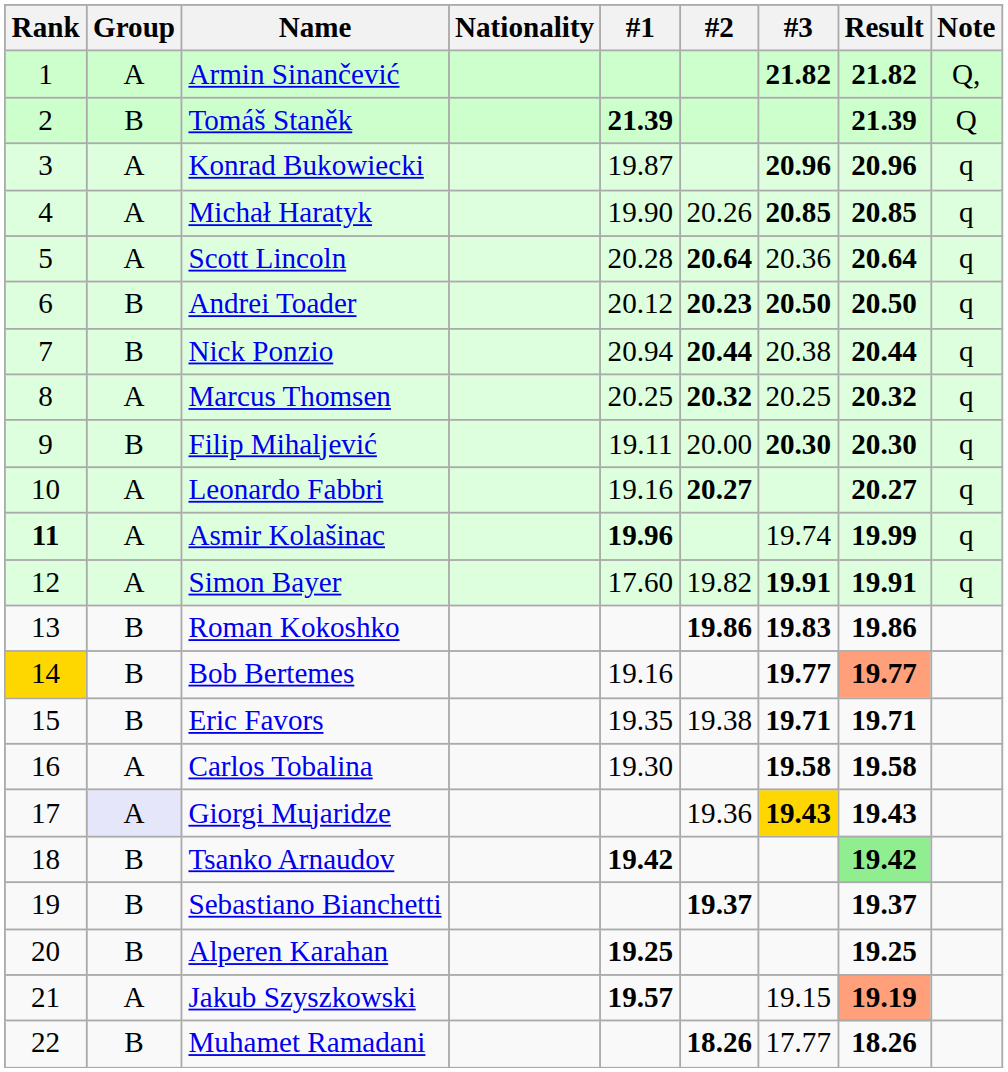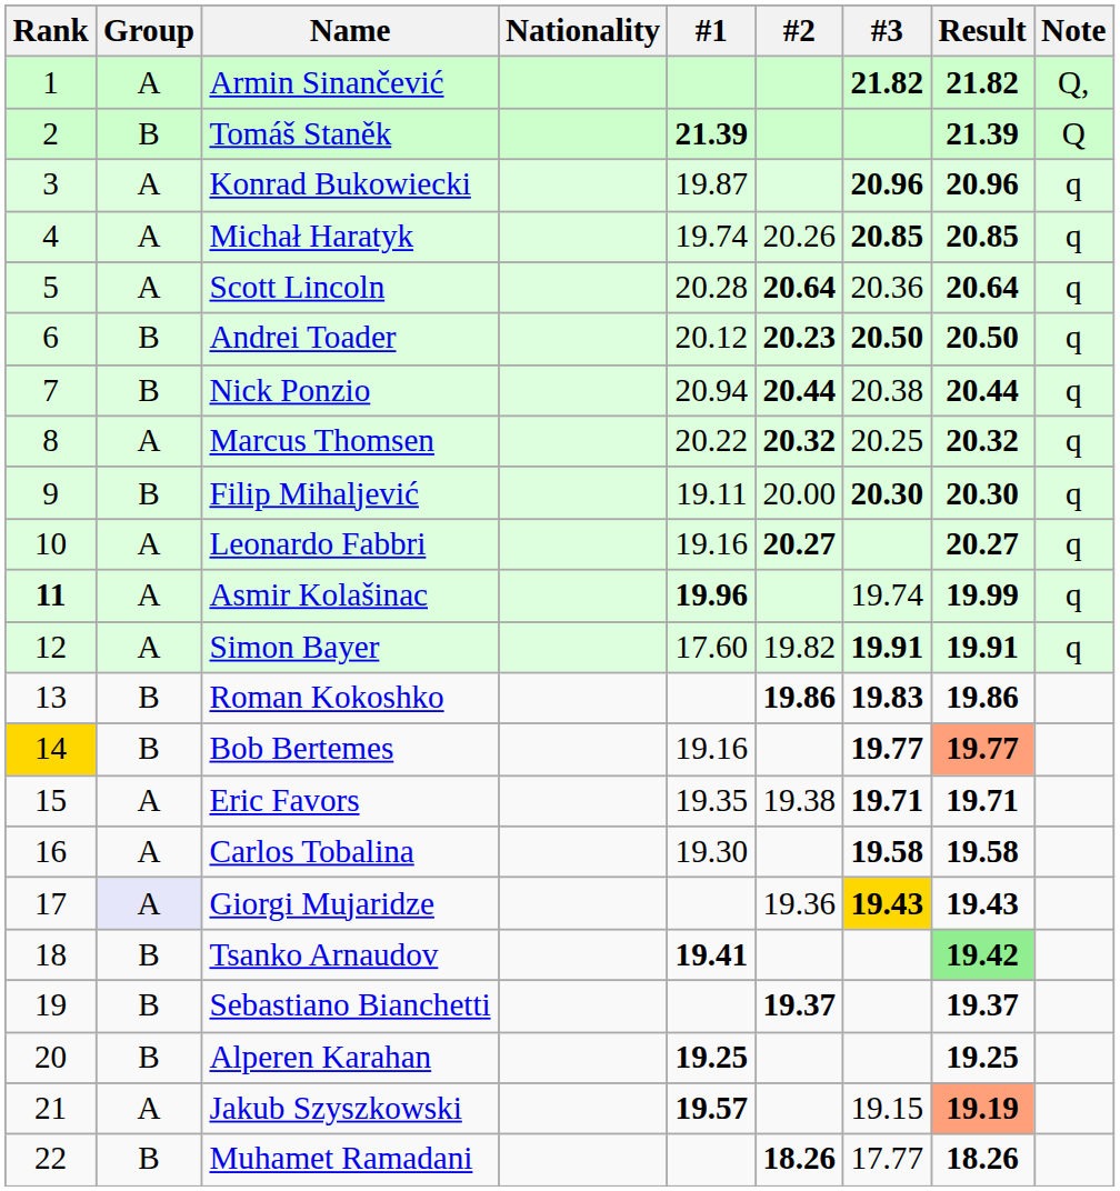 <table class="wikitable sortable" style="text-align:center">
 <tr>
 <th>Rank</th>
 <th>Group</th>
 <th>Name</th>
 <th>Nationality</th>
 <th>#1</th>
 <th>#2</th>
 <th>#3</th>
 <th>Result</th>
 <th>Note</th>
 </tr>
 <tr bgcolor=ccffcc>
 <td>1</td>
 <td>A</td>
 <td align=left><a href='#'>Armin Sinančević</a></td>
 <td align=left></td>
 <td></td>
 <td></td>
 <td><strong>21.82</strong></td>
 <td><strong>21.82</strong></td>
 <td>Q, </td>
 </tr>
 <tr bgcolor=ccffcc>
 <td>2</td>
 <td>B</td>
 <td align=left><a href='#'>Tomáš Staněk</a></td>
 <td align=left></td>
 <td><strong>21.39</strong></td>
 <td></td>
 <td></td>
 <td><strong>21.39</strong></td>
 <td>Q</td>
 </tr>
 <tr bgcolor=ddffdd>
 <td>3</td>
 <td>A</td>
 <td align=left><a href='#'>Konrad Bukowiecki</a></td>
 <td align=left></td>
 <td>19.87</td>
 <td></td>
 <td><strong>20.96</strong></td>
 <td><strong>20.96</strong></td>
 <td>q</td>
 </tr>
 <tr bgcolor=ddffdd>
 <td>4</td>
 <td>A</td>
 <td align=left><a href='#'>Michał Haratyk</a></td>
 <td align=left></td>
-<td>19.90</td>
+<td>19.74</td>
 <td>20.26</td>
 <td><strong>20.85</strong></td>
 <td><strong>20.85</strong></td>
 <td>q</td>
 </tr>
 <tr bgcolor=ddffdd>
 <td>5</td>
 <td>A</td>
 <td align=left><a href='#'>Scott Lincoln</a></td>
 <td align=left></td>
 <td>20.28</td>
 <td><strong>20.64</strong></td>
 <td>20.36</td>
 <td><strong>20.64</strong></td>
 <td>q</td>
 </tr>
 <tr bgcolor=ddffdd>
 <td>6</td>
 <td>B</td>
 <td align=left><a href='#'>Andrei Toader</a></td>
 <td align=left></td>
 <td>20.12</td>
 <td><strong>20.23</strong></td>
 <td><strong>20.50</strong></td>
 <td><strong>20.50</strong></td>
 <td>q</td>
 </tr>
 <tr bgcolor=ddffdd>
 <td>7</td>
 <td>B</td>
 <td align=left><a href='#'>Nick Ponzio</a></td>
 <td align=left></td>
 <td>20.94</td>
 <td><strong>20.44</strong></td>
 <td>20.38</td>
 <td><strong>20.44</strong></td>
 <td>q</td>
 </tr>
 <tr bgcolor=ddffdd>
 <td>8</td>
 <td>A</td>
 <td align=left><a href='#'>Marcus Thomsen</a></td>
 <td align=left></td>
-<td>20.25</td>
+<td>20.22</td>
 <td><strong>20.32</strong></td>
 <td>20.25</td>
 <td><strong>20.32</strong></td>
 <td>q</td>
 </tr>
 <tr bgcolor=ddffdd>
 <td>9</td>
 <td>B</td>
 <td align=left><a href='#'>Filip Mihaljević</a></td>
 <td align=left></td>
 <td>19.11</td>
 <td>20.00</td>
 <td><strong>20.30</strong></td>
 <td><strong>20.30</strong></td>
 <td>q</td>
 </tr>
 <tr bgcolor=ddffdd>
 <td>10</td>
 <td>A</td>
 <td align=left><a href='#'>Leonardo Fabbri</a></td>
 <td align=left></td>
 <td>19.16</td>
 <td><strong>20.27</strong></td>
 <td></td>
 <td><strong>20.27</strong></td>
 <td>q</td>
 </tr>
 <tr bgcolor=ddffdd>
 <td><strong>11</strong></td>
 <td>A</td>
 <td align=left><a href='#'>Asmir Kolašinac</a></td>
 <td align=left></td>
 <td><strong>19.96</strong></td>
 <td></td>
 <td>19.74</td>
 <td><strong>19.99</strong></td>
 <td>q</td>
 </tr>
 <tr bgcolor=ddffdd>
 <td>12</td>
 <td>A</td>
 <td align=left><a href='#'>Simon Bayer</a></td>
 <td align=left></td>
 <td>17.60</td>
 <td>19.82</td>
 <td><strong>19.91</strong></td>
 <td><strong>19.91</strong></td>
 <td>q</td>
 </tr>
 <tr>
 <td>13</td>
 <td>B</td>
 <td align=left><a href='#'>Roman Kokoshko</a></td>
 <td align=left></td>
 <td></td>
 <td><strong>19.86</strong></td>
 <td><strong>19.83</strong></td>
 <td><strong>19.86</strong></td>
 <td></td>
 </tr>
 <tr>
 <td style="background: gold;">14</td>
 <td>B</td>
 <td align=left><a href='#'>Bob Bertemes</a></td>
 <td align=left></td>
 <td>19.16</td>
 <td></td>
 <td><strong>19.77</strong></td>
 <td style="background: lightsalmon;"><strong>19.77</strong></td>
 <td></td>
 </tr>
 <tr>
 <td>15</td>
-<td>B</td>
+<td>A</td>
 <td align=left><a href='#'>Eric Favors</a></td>
 <td align=left></td>
 <td>19.35</td>
 <td>19.38</td>
 <td><strong>19.71</strong></td>
 <td><strong>19.71</strong></td>
 <td></td>
 </tr>
 <tr>
 <td>16</td>
 <td>A</td>
 <td align=left><a href='#'>Carlos Tobalina</a></td>
 <td align=left></td>
 <td>19.30</td>
 <td></td>
 <td><strong>19.58</strong></td>
 <td><strong>19.58</strong></td>
 <td></td>
 </tr>
 <tr>
 <td>17</td>
 <td style="background: lavender;">A</td>
 <td align=left><a href='#'>Giorgi Mujaridze</a></td>
 <td align=left></td>
 <td></td>
 <td>19.36</td>
 <td style="background: gold;"><strong>19.43</strong></td>
 <td><strong>19.43</strong></td>
 <td></td>
 </tr>
 <tr>
 <td>18</td>
 <td>B</td>
 <td align=left><a href='#'>Tsanko Arnaudov</a></td>
 <td align=left></td>
-<td><strong>19.42</strong></td>
+<td><strong>19.41</strong></td>
 <td></td>
 <td></td>
 <td style="background: lightgreen;"><strong>19.42</strong></td>
 <td></td>
 </tr>
 <tr>
 <td>19</td>
 <td>B</td>
 <td align=left><a href='#'>Sebastiano Bianchetti</a></td>
 <td align=left></td>
 <td></td>
 <td><strong>19.37</strong></td>
 <td></td>
 <td><strong>19.37</strong></td>
 <td></td>
 </tr>
 <tr>
 <td>20</td>
 <td>B</td>
 <td align=left><a href='#'>Alperen Karahan</a></td>
 <td align=left></td>
 <td><strong>19.25</strong></td>
 <td></td>
 <td></td>
 <td><strong>19.25</strong></td>
 <td></td>
 </tr>
 <tr>
 <td>21</td>
 <td>A</td>
 <td align=left><a href='#'>Jakub Szyszkowski</a></td>
 <td align=left></td>
 <td><strong>19.57</strong></td>
 <td></td>
 <td>19.15</td>
 <td style="background: lightsalmon;"><strong>19.19</strong></td>
 <td></td>
 </tr>
 <tr>
 <td>22</td>
 <td>B</td>
 <td align=left><a href='#'>Muhamet Ramadani</a></td>
 <td align=left></td>
 <td></td>
 <td><strong>18.26</strong></td>
 <td>17.77</td>
 <td><strong>18.26</strong></td>
 <td></td>
 </tr>
 </table>
